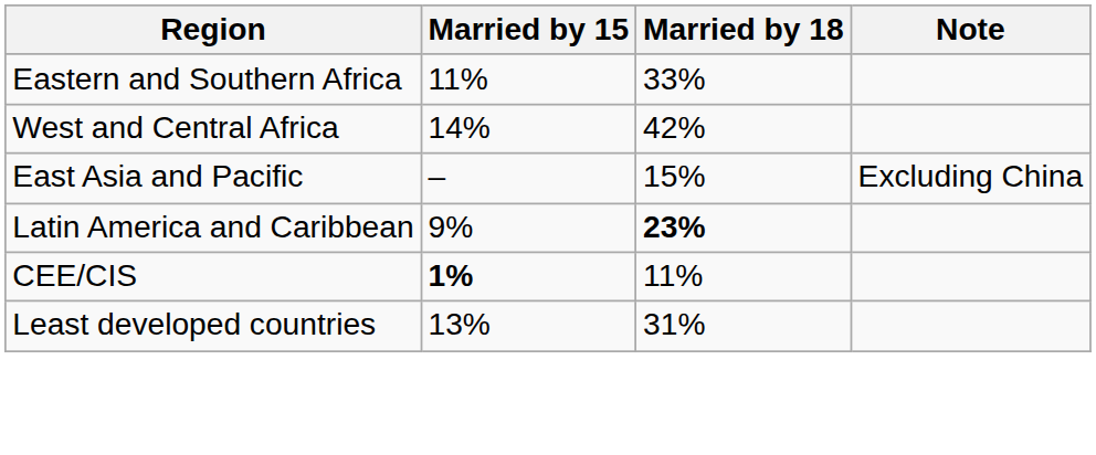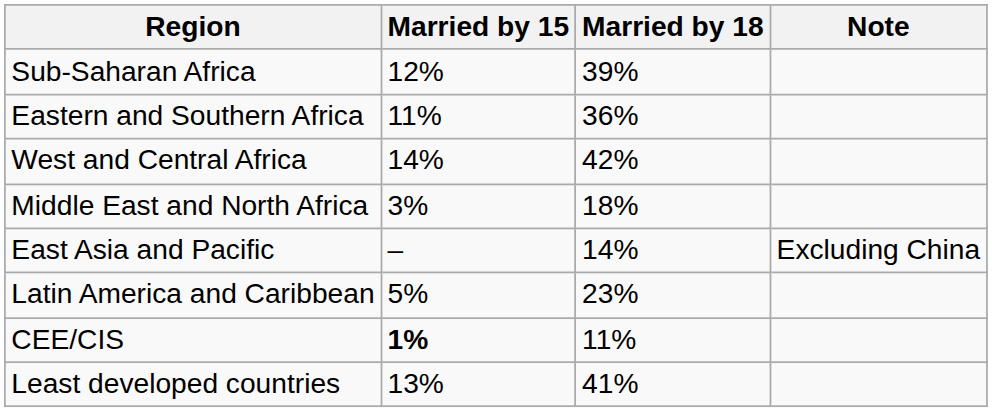 <table class="wikitable sortable">
 <tr>
 <th>Region</th>
 <th>Married by 15</th>
 <th>Married by 18</th>
 <th>Note</th>
 </tr>
 <tr>
+<td>Sub-Saharan Africa</td>
+<td>12%</td>
+<td>39%</td>
+<td></td>
+</tr>
+<tr>
 <td>Eastern and Southern Africa</td>
 <td>11%</td>
-<td>33%</td>
+<td>36%</td>
 <td></td>
 </tr>
 <tr>
 <td>West and Central Africa</td>
 <td>14%</td>
 <td>42%</td>
 <td></td>
 </tr>
 <tr>
+<td>Middle East and North Africa</td>
+<td>3%</td>
+<td>18%</td>
+<td></td>
+</tr>
+<tr>
 <td>East Asia and Pacific</td>
 <td>–</td>
-<td>15%</td>
+<td>14%</td>
 <td>Excluding China</td>
 </tr>
 <tr>
 <td>Latin America and Caribbean</td>
-<td>9%</td>
-<td><strong>23%</strong></td>
+<td>5%</td>
+<td>23%</td>
 <td></td>
 </tr>
 <tr>
 <td>CEE/CIS</td>
 <td><strong>1%</strong></td>
 <td>11%</td>
 <td></td>
 </tr>
 <tr>
 <td>Least developed countries</td>
 <td>13%</td>
-<td>31%</td>
+<td>41%</td>
 <td></td>
 </tr>
 </table>
